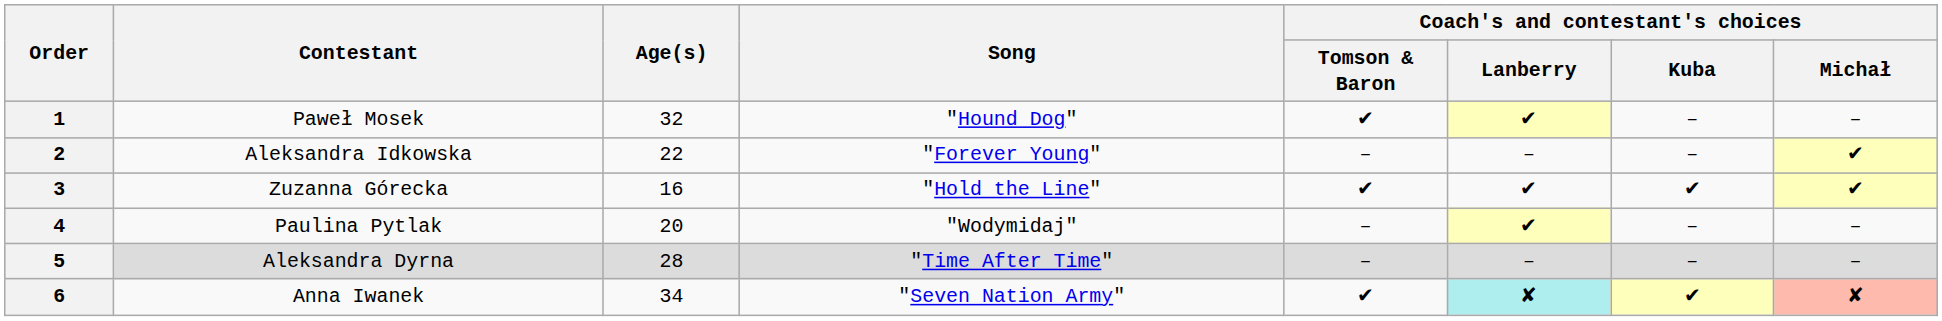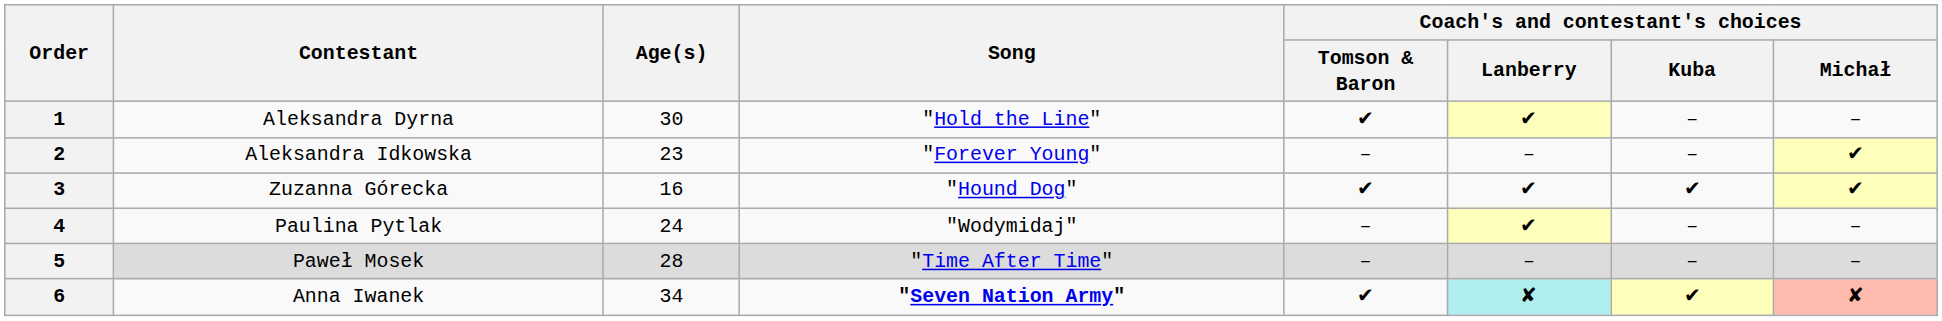 <table class="wikitable" style="text-align:center; line-height:17px; width:100%">
 <tr>
 <th scope="col" rowspan="2" style="width:04%">Order</th>
 <th scope="col" rowspan="2" style="width:18%">Contestant</th>
 <th scope="col" rowspan="2" style="width:05%">Age(s)</th>
 <th scope="col" rowspan="2" style="width:20%">Song</th>
 <th scope="col" colspan="4" style="width:24%">Coach's and contestant's choices</th>
 </tr>
 <tr>
 <th style="width:06%">Tomson & Baron</th>
 <th style="width:06%">Lanberry</th>
 <th style="width:06%">Kuba</th>
 <th style="width:06%">Michał</th>
 </tr>
 <tr>
 <th>1</th>
-<td>Paweł Mosek</td>
-<td>32</td>
-<td>"<a href='#'>Hound Dog</a>"</td>
+<td>Aleksandra Dyrna</td>
+<td>30</td>
+<td>"<a href='#'>Hold the Line</a>"</td>
 <td>✔</td>
 <td style="background:#ffffbc">✔</td>
 <td>–</td>
 <td>–</td>
 </tr>
 <tr>
 <th>2</th>
 <td>Aleksandra Idkowska</td>
-<td>22</td>
+<td>23</td>
 <td>"<a href='#'>Forever Young</a>"</td>
 <td>–</td>
 <td>–</td>
 <td>–</td>
 <td style="background:#ffffbc">✔</td>
 </tr>
 <tr>
 <th>3</th>
 <td>Zuzanna Górecka</td>
 <td>16</td>
-<td>"<a href='#'>Hold the Line</a>"</td>
+<td>"<a href='#'>Hound Dog</a>"</td>
 <td>✔</td>
 <td>✔</td>
 <td>✔</td>
 <td style="background:#ffffbc">✔</td>
 </tr>
 <tr>
 <th>4</th>
 <td>Paulina Pytlak</td>
-<td>20</td>
+<td>24</td>
 <td>"Wodymidaj" </td>
 <td>–</td>
 <td style="background:#ffffbc">✔</td>
 <td>–</td>
 <td>–</td>
 </tr>
 <tr style="background:#DCDCDC">
 <th>5</th>
-<td>Aleksandra Dyrna</td>
+<td>Paweł Mosek</td>
 <td>28</td>
 <td>"<a href='#'>Time After Time</a>"</td>
 <td>–</td>
 <td>–</td>
 <td>–</td>
 <td>–</td>
 </tr>
 <tr>
 <th>6</th>
 <td>Anna Iwanek</td>
 <td>34</td>
-<td>"<a href='#'>Seven Nation Army</a>"</td>
+<td><strong>"<a href='#'>Seven Nation Army</a>"</strong></td>
 <td>✔</td>
 <td bgcolor="#afeeee">✘</td>
 <td style="background:#ffffbc">✔</td>
 <td bgcolor="#febaad">✘</td>
 </tr>
 </table>
